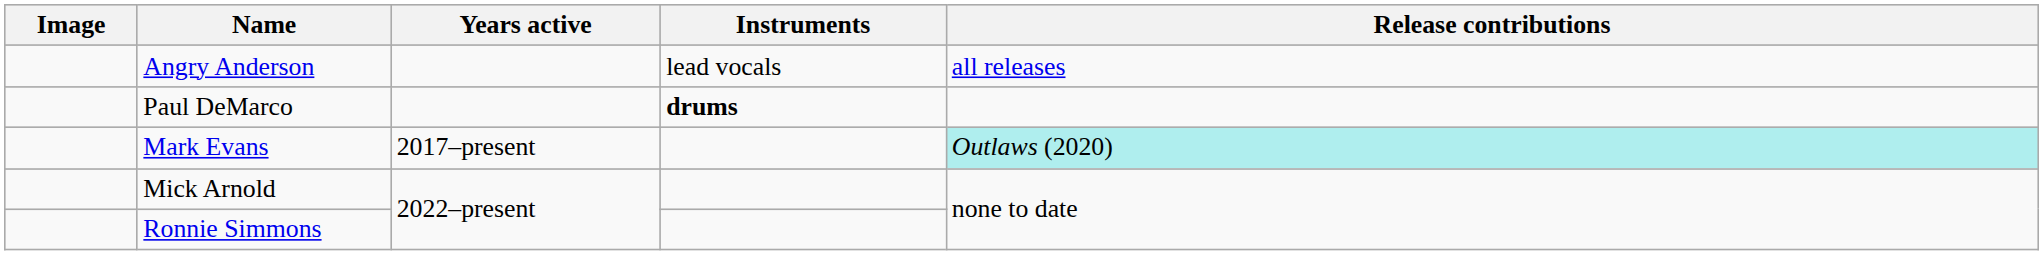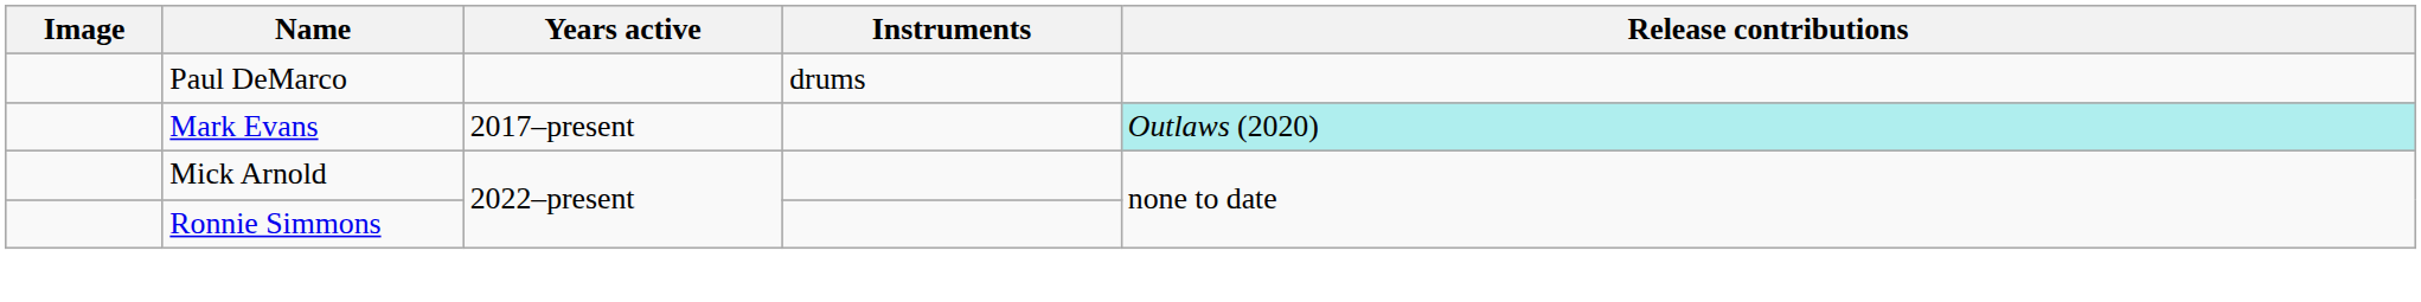 <table class="wikitable" width="100%" border="1">
 <tr>
 <th width="75">Image</th>
 <th width="150">Name</th>
 <th width="160">Years active</th>
 <th width="170">Instruments</th>
 <th>Release contributions</th>
 </tr>
 <tr>
 <td></td>
-<td><a href='#'>Angry Anderson</a></td>
-<td></td>
-<td>lead vocals</td>
-<td><a href='#'>all releases</a></td>
-</tr>
-<tr>
-<td></td>
 <td>Paul DeMarco</td>
 <td></td>
-<td><strong>drums</strong></td>
+<td>drums</td>
 <td></td>
 </tr>
 <tr>
 <td></td>
 <td><a href='#'>Mark Evans</a></td>
 <td>2017–present</td>
 <td></td>
 <td style="background: paleturquoise;"><em>Outlaws</em> (2020)</td>
 </tr>
 <tr>
 <td></td>
 <td>Mick Arnold</td>
 <td rowspan="2">2022–present</td>
 <td></td>
 <td rowspan="2">none to date</td>
 </tr>
 <tr>
 <td></td>
 <td><a href='#'>Ronnie Simmons</a></td>
 <td></td>
 </tr>
 </table>
